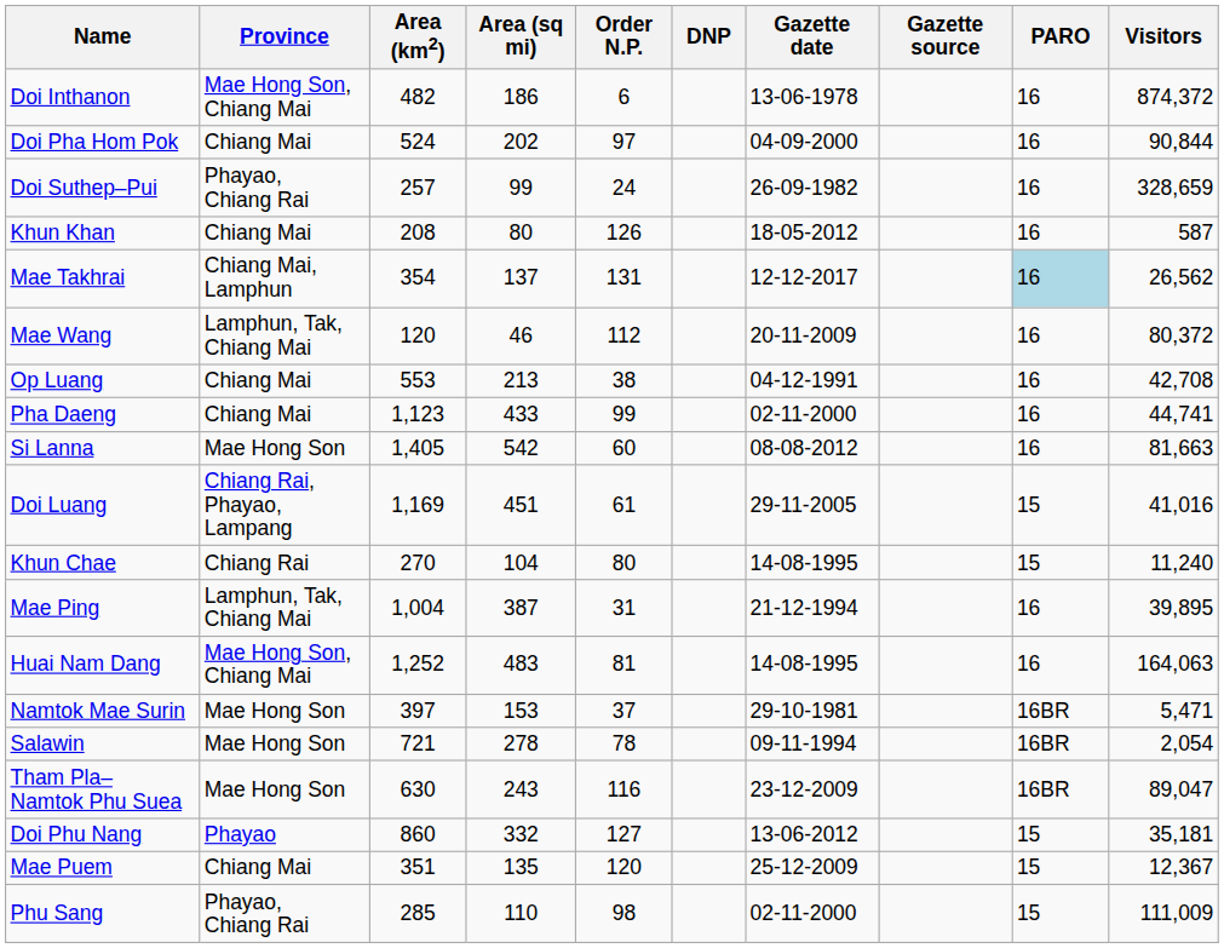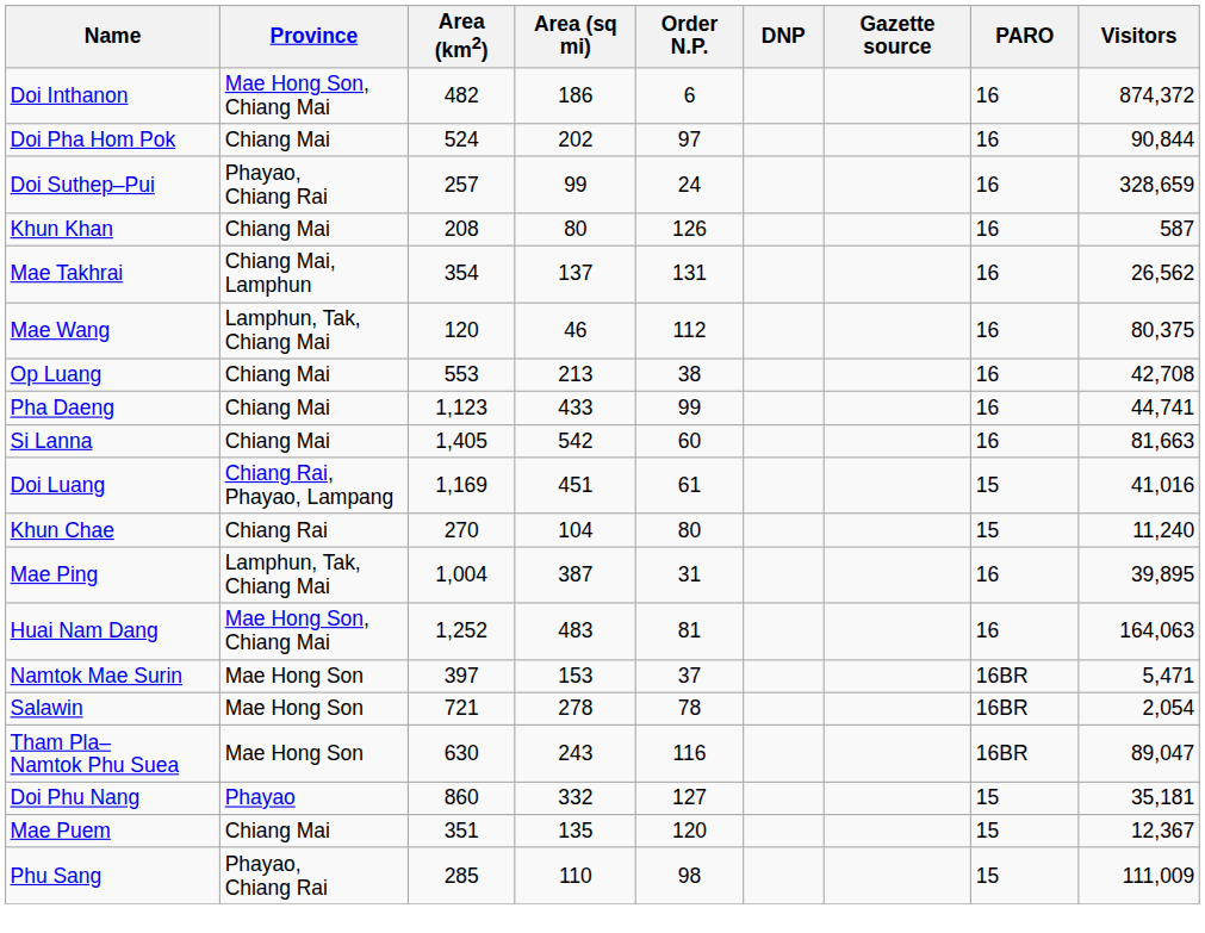 <table class="wikitable sortable" style="width:690pt;">
 <tr>
 <th style="width:16%;">Name</th>
 <th style="width:14%;"><a href='#'>Province</a></th>
 <th style="width:8%;">Area (km<sup>2</sup>)</th>
 <th style="width:9%;">Area (sq mi)</th>
 <th style="width:8%;">Order N.P.</th>
 <th style="width:6%;">DNP</th>
-<th style="width:11%;">Gazette date</th>
 <th style="width:11%;">Gazette source</th>
 <th style="width:8%;">PARO</th>
 <th style="width:9%;">Visitors</th>
 </tr>
 <tr>
 <td><a href='#'>Doi Inthanon</a></td>
 <td><a href='#'>Mae Hong Son</a>, Chiang Mai</td>
 <td style="text-align:center;">482</td>
 <td style="text-align:center;">186</td>
 <td style="text-align:center;">6</td>
 <td></td>
-<td>13-06-1978</td>
 <td></td>
 <td>16</td>
 <td style="text-align:right;">874,372</td>
 </tr>
 <tr>
 <td><a href='#'>Doi Pha Hom Pok</a></td>
 <td>Chiang Mai</td>
 <td style="text-align:center;">524</td>
 <td style="text-align:center;">202</td>
 <td style="text-align:center;">97</td>
 <td></td>
-<td>04-09-2000</td>
 <td></td>
 <td>16</td>
 <td style="text-align:right;">90,844</td>
 </tr>
 <tr>
 <td><a href='#'>Doi Suthep–Pui</a></td>
 <td>Phayao,<br>Chiang Rai</td>
 <td style="text-align:center;">257</td>
 <td style="text-align:center;">99</td>
 <td style="text-align:center;">24</td>
 <td></td>
-<td>26-09-1982</td>
 <td></td>
 <td>16</td>
 <td style="text-align:right;">328,659</td>
 </tr>
 <tr>
 <td><a href='#'>Khun Khan</a></td>
 <td>Chiang Mai</td>
 <td style="text-align:center;">208</td>
 <td style="text-align:center;">80</td>
 <td style="text-align:center;">126</td>
 <td></td>
-<td>18-05-2012</td>
 <td></td>
 <td>16</td>
 <td style="text-align:right;">587</td>
 </tr>
 <tr>
 <td><a href='#'>Mae Takhrai</a></td>
 <td>Chiang Mai,<br>Lamphun</td>
 <td style="text-align:center;">354</td>
 <td style="text-align:center;">137</td>
 <td style="text-align:center;">131</td>
 <td></td>
-<td>12-12-2017</td>
 <td></td>
-<td style="background: lightblue;">16</td>
+<td>16</td>
 <td style="text-align:right;">26,562</td>
 </tr>
 <tr>
 <td><a href='#'>Mae Wang</a></td>
 <td>Lamphun, Tak,<br>Chiang Mai</td>
 <td style="text-align:center;">120</td>
 <td style="text-align:center;">46</td>
 <td style="text-align:center;">112</td>
 <td></td>
-<td>20-11-2009</td>
 <td></td>
 <td>16</td>
-<td style="text-align:right;">80,372</td>
+<td style="text-align:right;">80,375</td>
 </tr>
 <tr>
 <td><a href='#'>Op Luang</a></td>
 <td>Chiang Mai</td>
 <td style="text-align:center;">553</td>
 <td style="text-align:center;">213</td>
 <td style="text-align:center;">38</td>
 <td></td>
-<td>04-12-1991</td>
 <td></td>
 <td>16</td>
 <td style="text-align:right;">42,708</td>
 </tr>
 <tr>
 <td><a href='#'>Pha Daeng</a></td>
 <td>Chiang Mai</td>
 <td style="text-align:center;">1,123</td>
 <td style="text-align:center;">433</td>
 <td style="text-align:center;">99</td>
 <td></td>
-<td>02-11-2000</td>
 <td></td>
 <td>16</td>
 <td style="text-align:right;">44,741</td>
 </tr>
 <tr>
 <td><a href='#'>Si Lanna</a></td>
-<td>Mae Hong Son</td>
+<td>Chiang Mai</td>
 <td style="text-align:center;">1,405</td>
 <td style="text-align:center;">542</td>
 <td style="text-align:center;">60</td>
 <td></td>
-<td>08-08-2012</td>
 <td></td>
 <td>16</td>
 <td style="text-align:right;">81,663</td>
 </tr>
 <tr>
 <td><a href='#'>Doi Luang</a></td>
 <td><a href='#'>Chiang Rai</a>,<br>Phayao, Lampang</td>
 <td style="text-align:center;">1,169</td>
 <td style="text-align:center;">451</td>
 <td style="text-align:center;">61</td>
 <td></td>
-<td>29-11-2005</td>
 <td></td>
 <td>15</td>
 <td style="text-align:right;">41,016</td>
 </tr>
 <tr>
 <td><a href='#'>Khun Chae</a></td>
 <td>Chiang Rai</td>
 <td style="text-align:center;">270</td>
 <td style="text-align:center;">104</td>
 <td style="text-align:center;">80</td>
 <td></td>
-<td>14-08-1995</td>
 <td></td>
 <td>15</td>
 <td style="text-align:right;">11,240</td>
 </tr>
 <tr>
 <td><a href='#'>Mae Ping</a></td>
 <td>Lamphun, Tak,<br>Chiang Mai</td>
 <td style="text-align:center;">1,004</td>
 <td style="text-align:center;">387</td>
 <td style="text-align:center;">31</td>
 <td></td>
-<td>21-12-1994</td>
 <td></td>
 <td>16</td>
 <td style="text-align:right;">39,895</td>
 </tr>
 <tr>
 <td><a href='#'>Huai Nam Dang</a></td>
 <td><a href='#'>Mae Hong Son</a>, Chiang Mai</td>
 <td style="text-align:center;">1,252</td>
 <td style="text-align:center;">483</td>
 <td style="text-align:center;">81</td>
 <td></td>
-<td>14-08-1995</td>
 <td></td>
 <td>16</td>
 <td style="text-align:right;">164,063</td>
 </tr>
 <tr>
 <td><a href='#'>Namtok Mae Surin</a></td>
 <td>Mae Hong Son</td>
 <td style="text-align:center;">397</td>
 <td style="text-align:center;">153</td>
 <td style="text-align:center;">37</td>
 <td></td>
-<td>29-10-1981</td>
 <td></td>
 <td>16BR</td>
 <td style="text-align:right;">5,471</td>
 </tr>
 <tr>
 <td><a href='#'>Salawin</a></td>
 <td>Mae Hong Son</td>
 <td style="text-align:center;">721</td>
 <td style="text-align:center;">278</td>
 <td style="text-align:center;">78</td>
 <td></td>
-<td>09-11-1994</td>
 <td></td>
 <td>16BR</td>
 <td style="text-align:right;">2,054</td>
 </tr>
 <tr>
 <td><a href='#'>Tham Pla–<br>Namtok Phu Suea</a></td>
 <td>Mae Hong Son</td>
 <td style="text-align:center;">630</td>
 <td style="text-align:center;">243</td>
 <td style="text-align:center;">116</td>
 <td></td>
-<td>23-12-2009</td>
 <td></td>
 <td>16BR</td>
 <td style="text-align:right;">89,047</td>
 </tr>
 <tr>
 <td><a href='#'>Doi Phu Nang</a></td>
 <td><a href='#'>Phayao</a></td>
 <td style="text-align:center;">860</td>
 <td style="text-align:center;">332</td>
 <td style="text-align:center;">127</td>
 <td></td>
-<td>13-06-2012</td>
 <td></td>
 <td>15</td>
 <td style="text-align:right;">35,181</td>
 </tr>
 <tr>
 <td><a href='#'>Mae Puem</a></td>
 <td>Chiang Mai</td>
 <td style="text-align:center;">351</td>
 <td style="text-align:center;">135</td>
 <td style="text-align:center;">120</td>
 <td></td>
-<td>25-12-2009</td>
 <td></td>
 <td>15</td>
 <td style="text-align:right;">12,367</td>
 </tr>
 <tr>
 <td><a href='#'>Phu Sang</a></td>
 <td>Phayao,<br>Chiang Rai</td>
 <td style="text-align:center;">285</td>
 <td style="text-align:center;">110</td>
 <td style="text-align:center;">98</td>
 <td></td>
-<td>02-11-2000</td>
 <td></td>
 <td>15</td>
 <td style="text-align:right;">111,009</td>
 </tr>
 </table>
